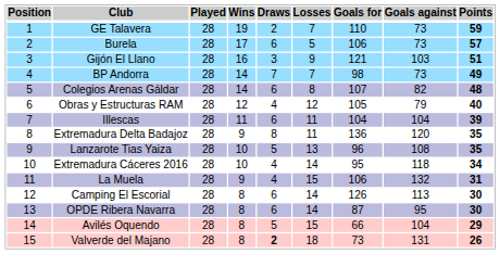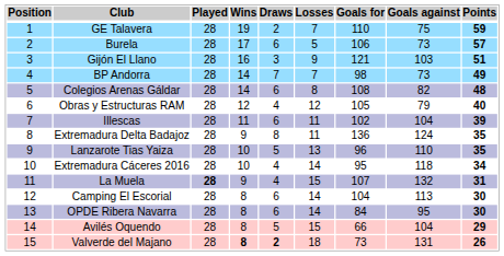 <table border="0" align="center" style="border: 1px solid #999; background-color:#FFFFFF; text-align:center">
 <tr align="center" bgcolor="#CCCCCC">
 <th>Position</th>
 <th>Club</th>
 <th>Played</th>
 <th>Wins</th>
 <th>Draws</th>
 <th>Losses</th>
 <th>Goals for</th>
 <th>Goals against</th>
 <th>Points</th>
 </tr>
 <tr>
 </tr>
 <tr ! style="background:#97DEFF;">
 <td>1</td>
 <td>GE Talavera</td>
 <td>28</td>
 <td>19</td>
 <td>2</td>
 <td>7</td>
 <td>110</td>
-<td>73</td>
+<td>75</td>
 <td><strong>59</strong></td>
 </tr>
 <tr ! style="background:#97DEFF;">
 <td>2</td>
 <td>Burela</td>
 <td>28</td>
 <td>17</td>
 <td>6</td>
 <td>5</td>
 <td>106</td>
 <td>73</td>
 <td><strong>57</strong></td>
 </tr>
 <tr ! style="background:#97DEFF;">
 <td>3</td>
 <td>Gijón El Llano</td>
 <td>28</td>
 <td>16</td>
 <td>3</td>
 <td>9</td>
 <td>121</td>
 <td>103</td>
 <td><strong>51</strong></td>
 </tr>
 <tr ! style="background:#97DEFF;">
 <td>4</td>
 <td>BP Andorra</td>
 <td>28</td>
 <td>14</td>
 <td>7</td>
 <td>7</td>
 <td>98</td>
 <td>73</td>
 <td><strong>49</strong></td>
 </tr>
 <tr ! style="background:#BBBBDD;">
 <td>5</td>
 <td>Colegios Arenas Gáldar</td>
 <td>28</td>
 <td>14</td>
 <td>6</td>
 <td>8</td>
-<td>107</td>
+<td>108</td>
 <td>82</td>
 <td><strong>48</strong></td>
 </tr>
 <tr>
 <td>6</td>
 <td>Obras y Estructuras RAM</td>
 <td>28</td>
 <td>12</td>
 <td>4</td>
 <td>12</td>
 <td>105</td>
 <td>79</td>
 <td><strong>40</strong></td>
 </tr>
 <tr ! style="background:#BBBBDD;">
 <td>7</td>
 <td>Illescas</td>
 <td>28</td>
 <td>11</td>
 <td>6</td>
 <td>11</td>
-<td>104</td>
+<td>102</td>
 <td>104</td>
 <td><strong>39</strong></td>
 </tr>
 <tr>
 <td>8</td>
 <td>Extremadura Delta Badajoz</td>
 <td>28</td>
 <td>9</td>
 <td>8</td>
 <td>11</td>
 <td>136</td>
-<td>120</td>
+<td>124</td>
 <td><strong>35</strong></td>
 </tr>
 <tr ! style="background:#BBBBDD;">
 <td>9</td>
 <td>Lanzarote Tias Yaiza</td>
 <td>28</td>
 <td>10</td>
 <td>5</td>
 <td>13</td>
 <td>96</td>
-<td>108</td>
+<td>110</td>
 <td><strong>35</strong></td>
 </tr>
 <tr>
 <td>10</td>
 <td>Extremadura Cáceres 2016</td>
 <td>28</td>
 <td>10</td>
 <td>4</td>
 <td>14</td>
 <td>95</td>
 <td>118</td>
 <td><strong>34</strong></td>
 </tr>
 <tr ! style="background:#BBBBDD;">
 <td>11</td>
 <td>La Muela</td>
-<td>28</td>
+<td><strong>28</strong></td>
 <td>9</td>
 <td>4</td>
 <td>15</td>
-<td>106</td>
+<td>107</td>
 <td>132</td>
 <td><strong>31</strong></td>
 </tr>
 <tr>
 <td>12</td>
 <td>Camping El Escorial</td>
 <td>28</td>
 <td>8</td>
 <td>6</td>
 <td>14</td>
-<td>126</td>
+<td>104</td>
 <td>113</td>
 <td><strong>30</strong></td>
 </tr>
 <tr ! style="background:#BBBBDD;">
 <td>13</td>
 <td>OPDE Ribera Navarra</td>
 <td>28</td>
 <td>8</td>
 <td>6</td>
 <td>14</td>
-<td>87</td>
+<td>84</td>
 <td>95</td>
 <td><strong>30</strong></td>
 </tr>
 <tr ! style="background:#FFCCCC;">
 <td>14</td>
 <td>Avilés Oquendo</td>
 <td>28</td>
 <td>8</td>
 <td>5</td>
 <td>15</td>
 <td>66</td>
 <td>104</td>
 <td><strong>29</strong></td>
 </tr>
 <tr ! style="background:#FFCCCC;">
 <td>15</td>
 <td>Valverde del Majano</td>
 <td>28</td>
-<td>8</td>
+<td><strong>8</strong></td>
 <td><strong>2</strong></td>
 <td>18</td>
 <td>73</td>
 <td>131</td>
 <td><strong>26</strong></td>
 </tr>
 </table>
